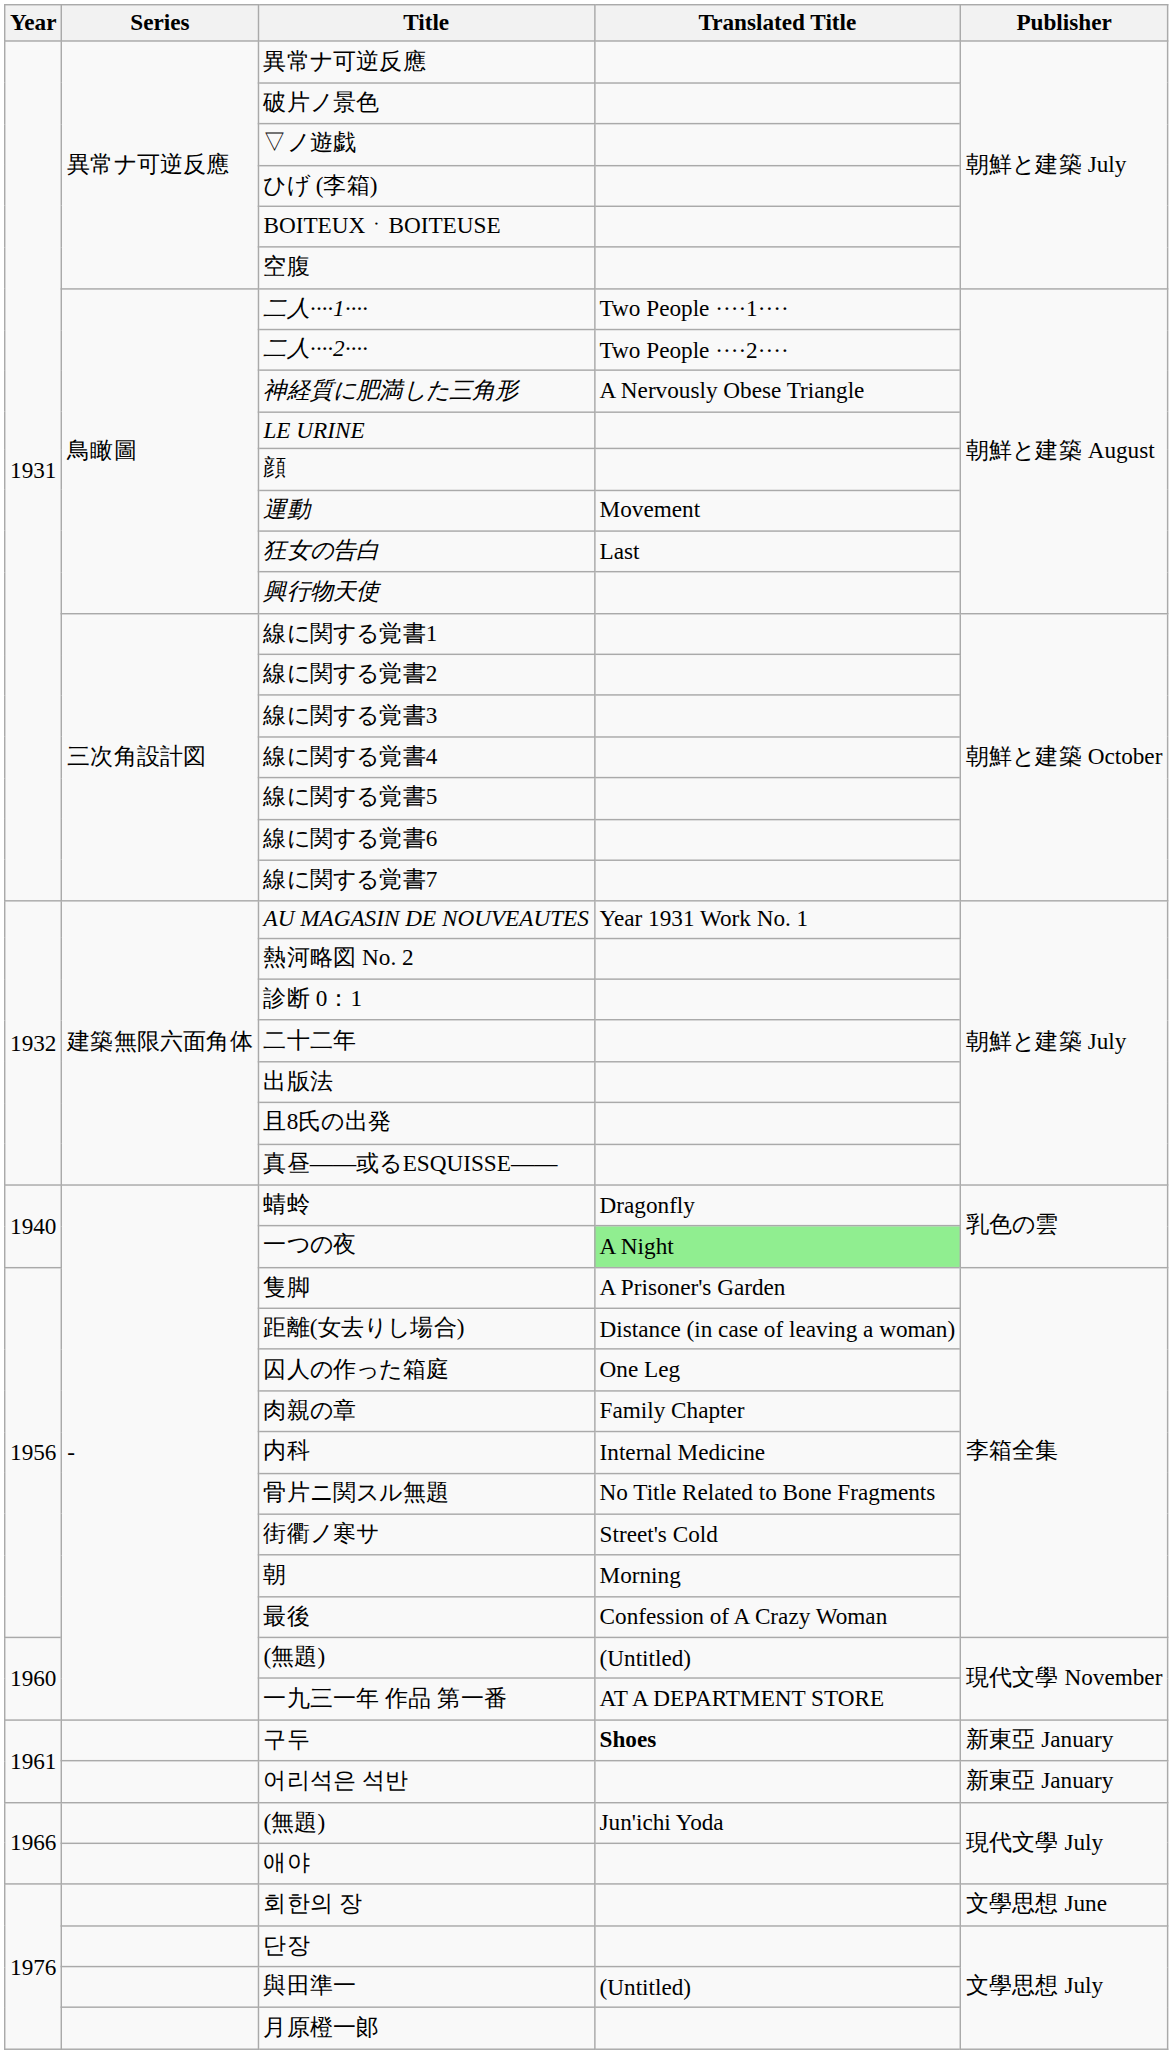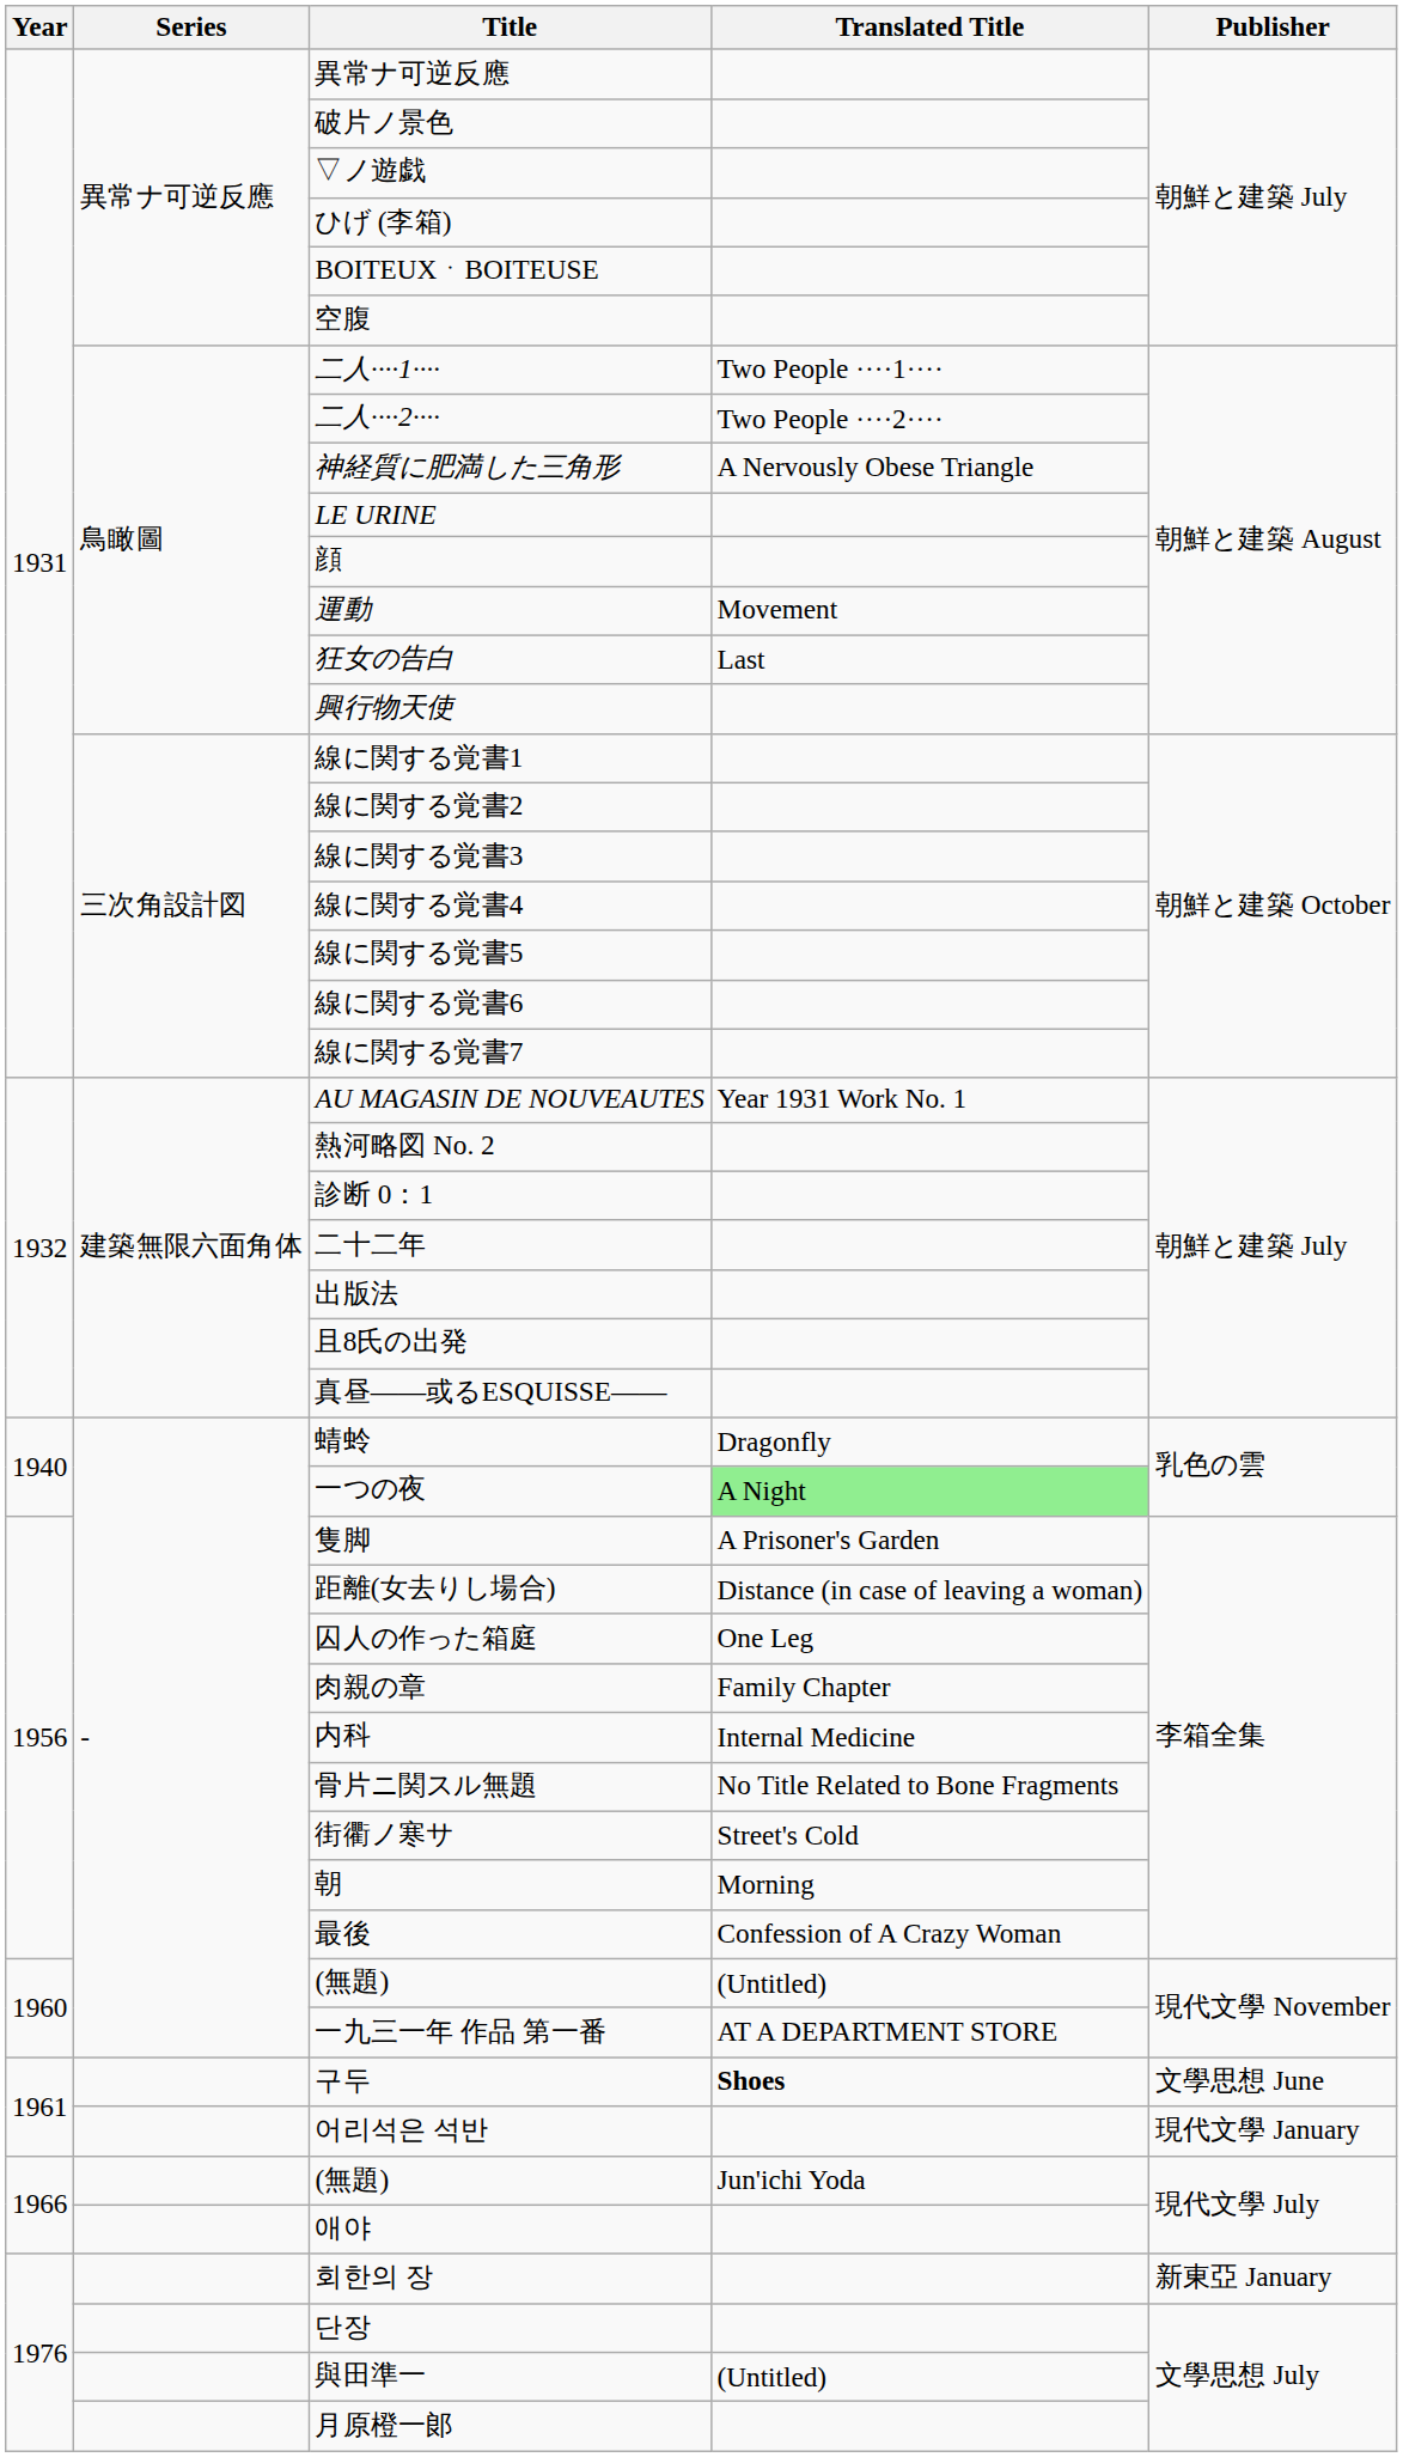 <table class="wikitable">
 <tr>
 <th>Year</th>
 <th>Series</th>
 <th>Title</th>
 <th>Translated Title</th>
 <th>Publisher</th>
 </tr>
 <tr>
 <td rowspan="21">1931</td>
 <td rowspan="6">異常ナ可逆反應</td>
 <td>異常ナ可逆反應</td>
 <td></td>
 <td rowspan="6">朝鮮と建築 July</td>
 </tr>
 <tr>
 <td>破片ノ景色</td>
 <td></td>
 </tr>
 <tr>
 <td>▽ノ遊戯</td>
 <td></td>
 </tr>
 <tr>
 <td>ひげ (李箱)</td>
 <td></td>
 </tr>
 <tr>
 <td>BOITEUXㆍBOITEUSE</td>
 <td></td>
 </tr>
 <tr>
 <td>空腹</td>
 <td></td>
 </tr>
 <tr>
 <td rowspan="8">鳥瞰圖</td>
 <td><em>二人····1····</em></td>
 <td>Two People ····1····</td>
 <td rowspan="8">朝鮮と建築 August</td>
 </tr>
 <tr>
 <td><em>二人····2····</em></td>
 <td>Two People ····2····</td>
 </tr>
 <tr>
 <td><em>神経質に肥満した三角形</em></td>
 <td>A Nervously Obese Triangle</td>
 </tr>
 <tr>
 <td><em>LE URINE</em></td>
 <td></td>
 </tr>
 <tr>
 <td>顔</td>
 <td></td>
 </tr>
 <tr>
 <td><em>運動</em></td>
 <td>Movement</td>
 </tr>
 <tr>
 <td><em>狂女の告白</em></td>
 <td>Last</td>
 </tr>
 <tr>
 <td><em>興行物天使</em></td>
 <td></td>
 </tr>
 <tr>
 <td rowspan="7">三次角設計図</td>
 <td>線に関する覚書1</td>
 <td></td>
 <td rowspan="7">朝鮮と建築 October</td>
 </tr>
 <tr>
 <td>線に関する覚書2</td>
 <td></td>
 </tr>
 <tr>
 <td>線に関する覚書3</td>
 <td></td>
 </tr>
 <tr>
 <td>線に関する覚書4</td>
 <td></td>
 </tr>
 <tr>
 <td>線に関する覚書5</td>
 <td></td>
 </tr>
 <tr>
 <td>線に関する覚書6</td>
 <td></td>
 </tr>
 <tr>
 <td>線に関する覚書7</td>
 <td></td>
 </tr>
 <tr>
 <td rowspan="7">1932</td>
 <td rowspan="7">建築無限六面角体</td>
 <td><em>AU MAGASIN DE NOUVEAUTES</em></td>
 <td>Year 1931 Work No. 1</td>
 <td rowspan="7">朝鮮と建築 July</td>
 </tr>
 <tr>
 <td>熱河略図 No. 2</td>
 <td></td>
 </tr>
 <tr>
 <td>診断 0：1</td>
 <td></td>
 </tr>
 <tr>
 <td>二十二年</td>
 <td></td>
 </tr>
 <tr>
 <td>出版法</td>
 <td></td>
 </tr>
 <tr>
 <td>且8氏の出発</td>
 <td></td>
 </tr>
 <tr>
 <td>真昼——或るESQUISSE——</td>
 <td></td>
 </tr>
 <tr>
 <td rowspan="2">1940</td>
 <td rowspan="13">-</td>
 <td>蜻蛉</td>
 <td>Dragonfly</td>
 <td rowspan="2">乳色の雲</td>
 </tr>
 <tr>
 <td>一つの夜</td>
 <td style="background: lightgreen;">A Night</td>
 </tr>
 <tr>
 <td rowspan="9">1956</td>
 <td>隻脚</td>
 <td>A Prisoner's Garden</td>
 <td rowspan="9">李箱全集</td>
 </tr>
 <tr>
 <td>距離(女去りし場合)</td>
 <td>Distance (in case of leaving a woman)</td>
 </tr>
 <tr>
 <td>囚人の作った箱庭</td>
 <td>One Leg</td>
 </tr>
 <tr>
 <td>肉親の章</td>
 <td>Family Chapter</td>
 </tr>
 <tr>
 <td>内科</td>
 <td>Internal Medicine</td>
 </tr>
 <tr>
 <td>骨片ニ関スル無題</td>
 <td>No Title Related to Bone Fragments</td>
 </tr>
 <tr>
 <td>街衢ノ寒サ</td>
 <td>Street's Cold</td>
 </tr>
 <tr>
 <td>朝</td>
 <td>Morning</td>
 </tr>
 <tr>
 <td>最後</td>
 <td>Confession of A Crazy Woman</td>
 </tr>
 <tr>
 <td rowspan="2">1960</td>
 <td>(無題)</td>
 <td>(Untitled)</td>
 <td rowspan="2">現代文學 November</td>
 </tr>
 <tr>
 <td>一九三一年 作品 第一番</td>
 <td>AT A DEPARTMENT STORE</td>
 </tr>
 <tr>
 <td rowspan="2">1961</td>
 <td></td>
 <td>구두</td>
 <td><strong>Shoes</strong></td>
-<td>新東亞 January</td>
+<td>文學思想 June</td>
 </tr>
 <tr>
 <td></td>
 <td>어리석은 석반</td>
 <td></td>
-<td>新東亞 January</td>
+<td>現代文學 January</td>
 </tr>
 <tr>
 <td rowspan="2">1966</td>
 <td></td>
 <td>(無題)</td>
 <td>Jun'ichi Yoda</td>
 <td rowspan="2">現代文學 July</td>
 </tr>
 <tr>
 <td></td>
 <td>애야</td>
 <td></td>
 </tr>
 <tr>
 <td rowspan="4">1976</td>
 <td></td>
 <td>회한의 장</td>
 <td></td>
-<td>文學思想 June</td>
+<td>新東亞 January</td>
 </tr>
 <tr>
 <td></td>
 <td>단장</td>
 <td></td>
 <td rowspan="3">文學思想 July</td>
 </tr>
 <tr>
 <td></td>
 <td>與田準一</td>
 <td>(Untitled)</td>
 </tr>
 <tr>
 <td></td>
 <td>月原橙一郞</td>
 <td></td>
 </tr>
 </table>
